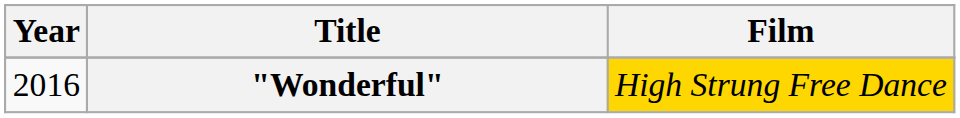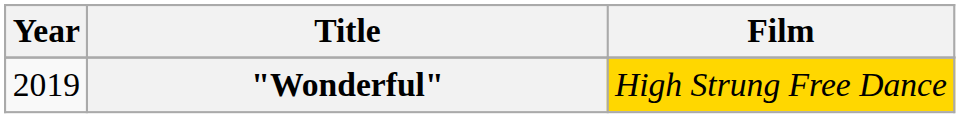 <table class="wikitable plainrowheaders" style="text-align:center;">
 <tr>
 <th scope="col" rowspan="1" style="width:1em;">Year</th>
 <th scope="col" rowspan="1" style="width:15em;">Title</th>
 <th scope="col" rowspan="1">Film</th>
 </tr>
 <tr>
 </tr>
 <tr>
-<td>2016</td>
+<td>2019</td>
 <th scope="row">"Wonderful"</th>
 <td style="background: gold;"><em>High Strung Free Dance</em></td>
 </tr>
 </table>
